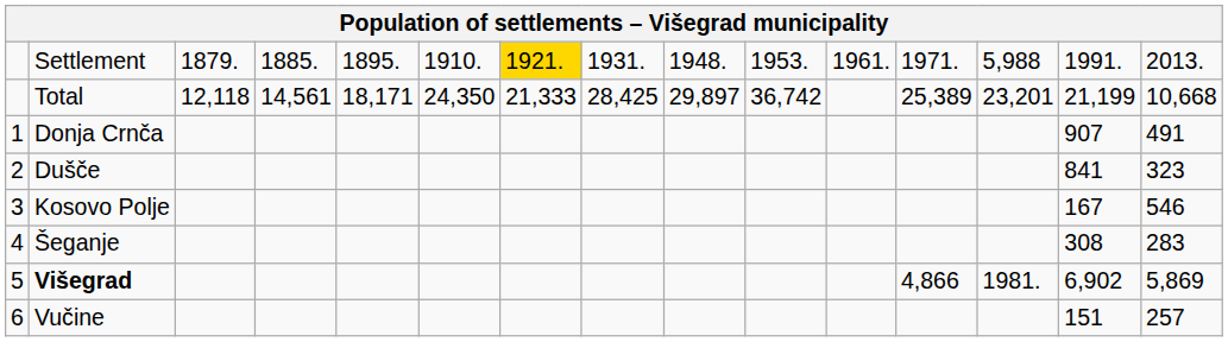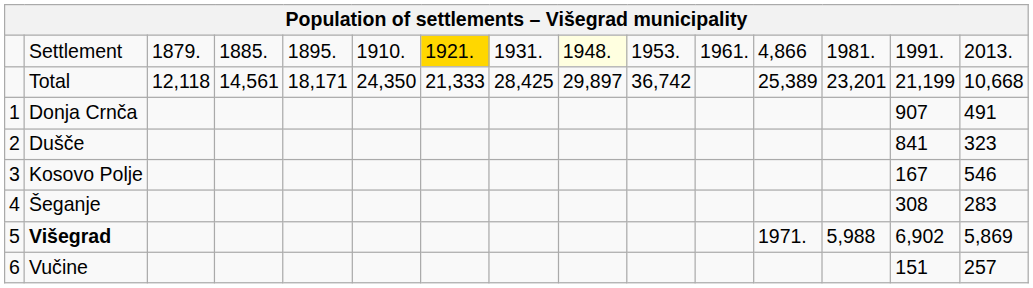 <table class="wikitable">
 <tr>
 <th colspan="15">Population of settlements – Višegrad municipality</th>
 </tr>
 <tr>
 <td></td>
 <td>Settlement</td>
 <td>1879.</td>
 <td>1885.</td>
 <td>1895.</td>
 <td>1910.</td>
 <td style="background: gold;">1921.</td>
 <td>1931.</td>
-<td>1948.</td>
+<td style="background: lightyellow;">1948.</td>
 <td>1953.</td>
 <td>1961.</td>
-<td>1971.</td>
-<td>5,988</td>
+<td>4,866</td>
+<td>1981.</td>
 <td>1991.</td>
 <td>2013.</td>
 </tr>
 <tr>
 <td></td>
 <td>Total</td>
 <td>12,118</td>
 <td>14,561</td>
 <td>18,171</td>
 <td>24,350</td>
 <td>21,333</td>
 <td>28,425</td>
 <td>29,897</td>
 <td>36,742</td>
 <td></td>
 <td>25,389</td>
 <td>23,201</td>
 <td>21,199</td>
 <td>10,668</td>
 </tr>
 <tr>
 <td>1</td>
 <td>Donja Crnča</td>
 <td></td>
 <td></td>
 <td></td>
 <td></td>
 <td></td>
 <td></td>
 <td></td>
 <td></td>
 <td></td>
 <td></td>
 <td></td>
 <td>907</td>
 <td>491</td>
 </tr>
 <tr>
 <td>2</td>
 <td>Dušče</td>
 <td></td>
 <td></td>
 <td></td>
 <td></td>
 <td></td>
 <td></td>
 <td></td>
 <td></td>
 <td></td>
 <td></td>
 <td></td>
 <td>841</td>
 <td>323</td>
 </tr>
 <tr>
 <td>3</td>
 <td>Kosovo Polje</td>
 <td></td>
 <td></td>
 <td></td>
 <td></td>
 <td></td>
 <td></td>
 <td></td>
 <td></td>
 <td></td>
 <td></td>
 <td></td>
 <td>167</td>
 <td>546</td>
 </tr>
 <tr>
 <td>4</td>
 <td>Šeganje</td>
 <td></td>
 <td></td>
 <td></td>
 <td></td>
 <td></td>
 <td></td>
 <td></td>
 <td></td>
 <td></td>
 <td></td>
 <td></td>
 <td>308</td>
 <td>283</td>
 </tr>
 <tr>
 <td>5</td>
 <td><strong>Višegrad</strong></td>
 <td></td>
 <td></td>
 <td></td>
 <td></td>
 <td></td>
 <td></td>
 <td></td>
 <td></td>
 <td></td>
-<td>4,866</td>
-<td>1981.</td>
+<td>1971.</td>
+<td>5,988</td>
 <td>6,902</td>
 <td>5,869</td>
 </tr>
 <tr>
 <td>6</td>
 <td>Vučine</td>
 <td></td>
 <td></td>
 <td></td>
 <td></td>
 <td></td>
 <td></td>
 <td></td>
 <td></td>
 <td></td>
 <td></td>
 <td></td>
 <td>151</td>
 <td>257</td>
 </tr>
 </table>
